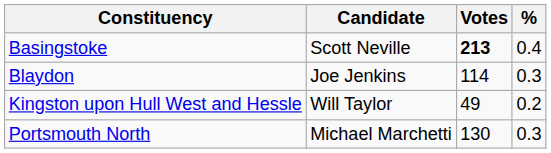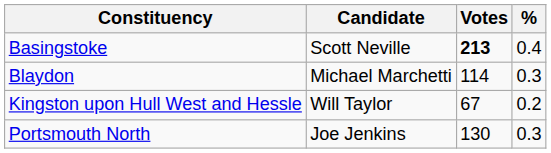 <table class="wikitable">
 <tr>
 <th>Constituency</th>
 <th>Candidate</th>
 <th>Votes</th>
 <th>%</th>
 </tr>
 <tr>
 <td><a href='#'>Basingstoke</a></td>
 <td>Scott Neville</td>
 <td><strong>213</strong></td>
 <td>0.4</td>
 </tr>
 <tr>
 <td><a href='#'>Blaydon</a></td>
-<td>Joe Jenkins</td>
+<td>Michael Marchetti</td>
 <td>114</td>
 <td>0.3</td>
 </tr>
 <tr>
 <td><a href='#'>Kingston upon Hull West and Hessle</a></td>
 <td>Will Taylor</td>
-<td>49</td>
+<td>67</td>
 <td>0.2</td>
 </tr>
 <tr>
 <td><a href='#'>Portsmouth North</a></td>
-<td>Michael Marchetti</td>
+<td>Joe Jenkins</td>
 <td>130</td>
 <td>0.3</td>
 </tr>
 </table>
